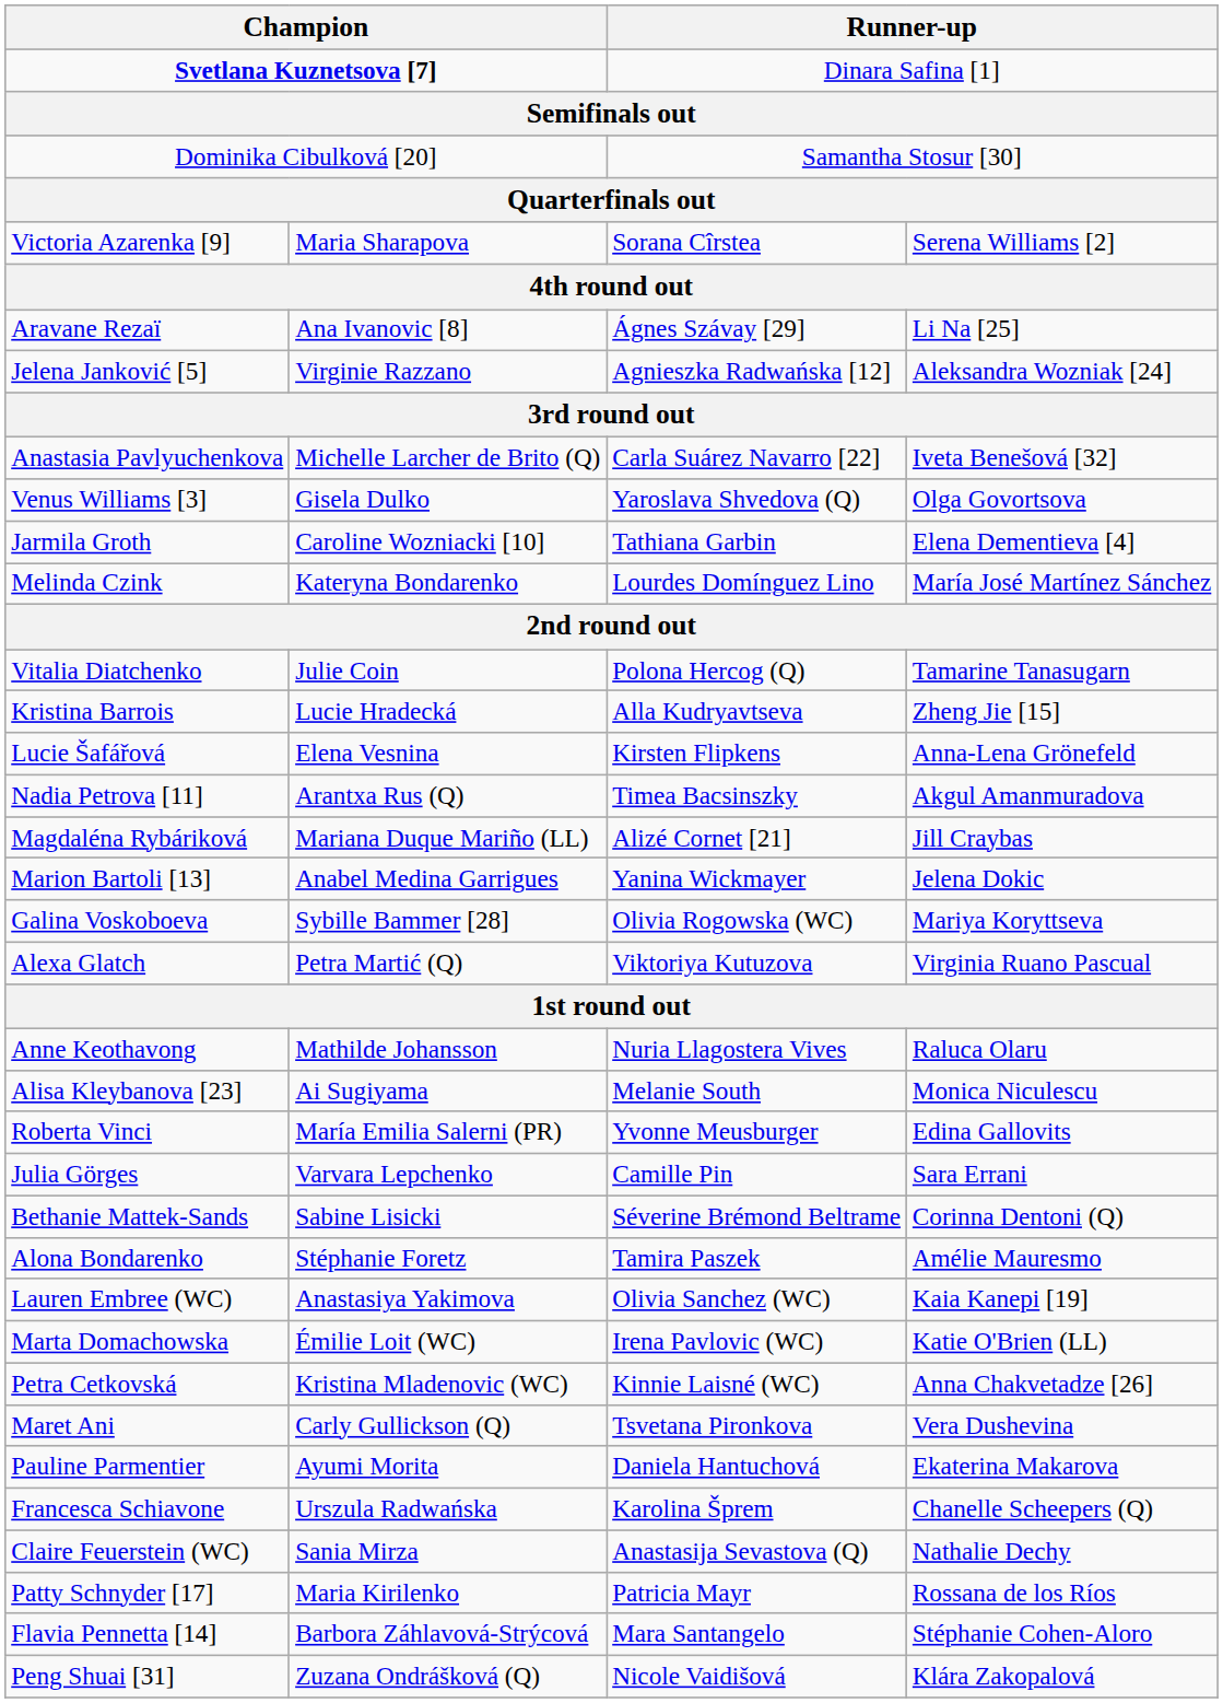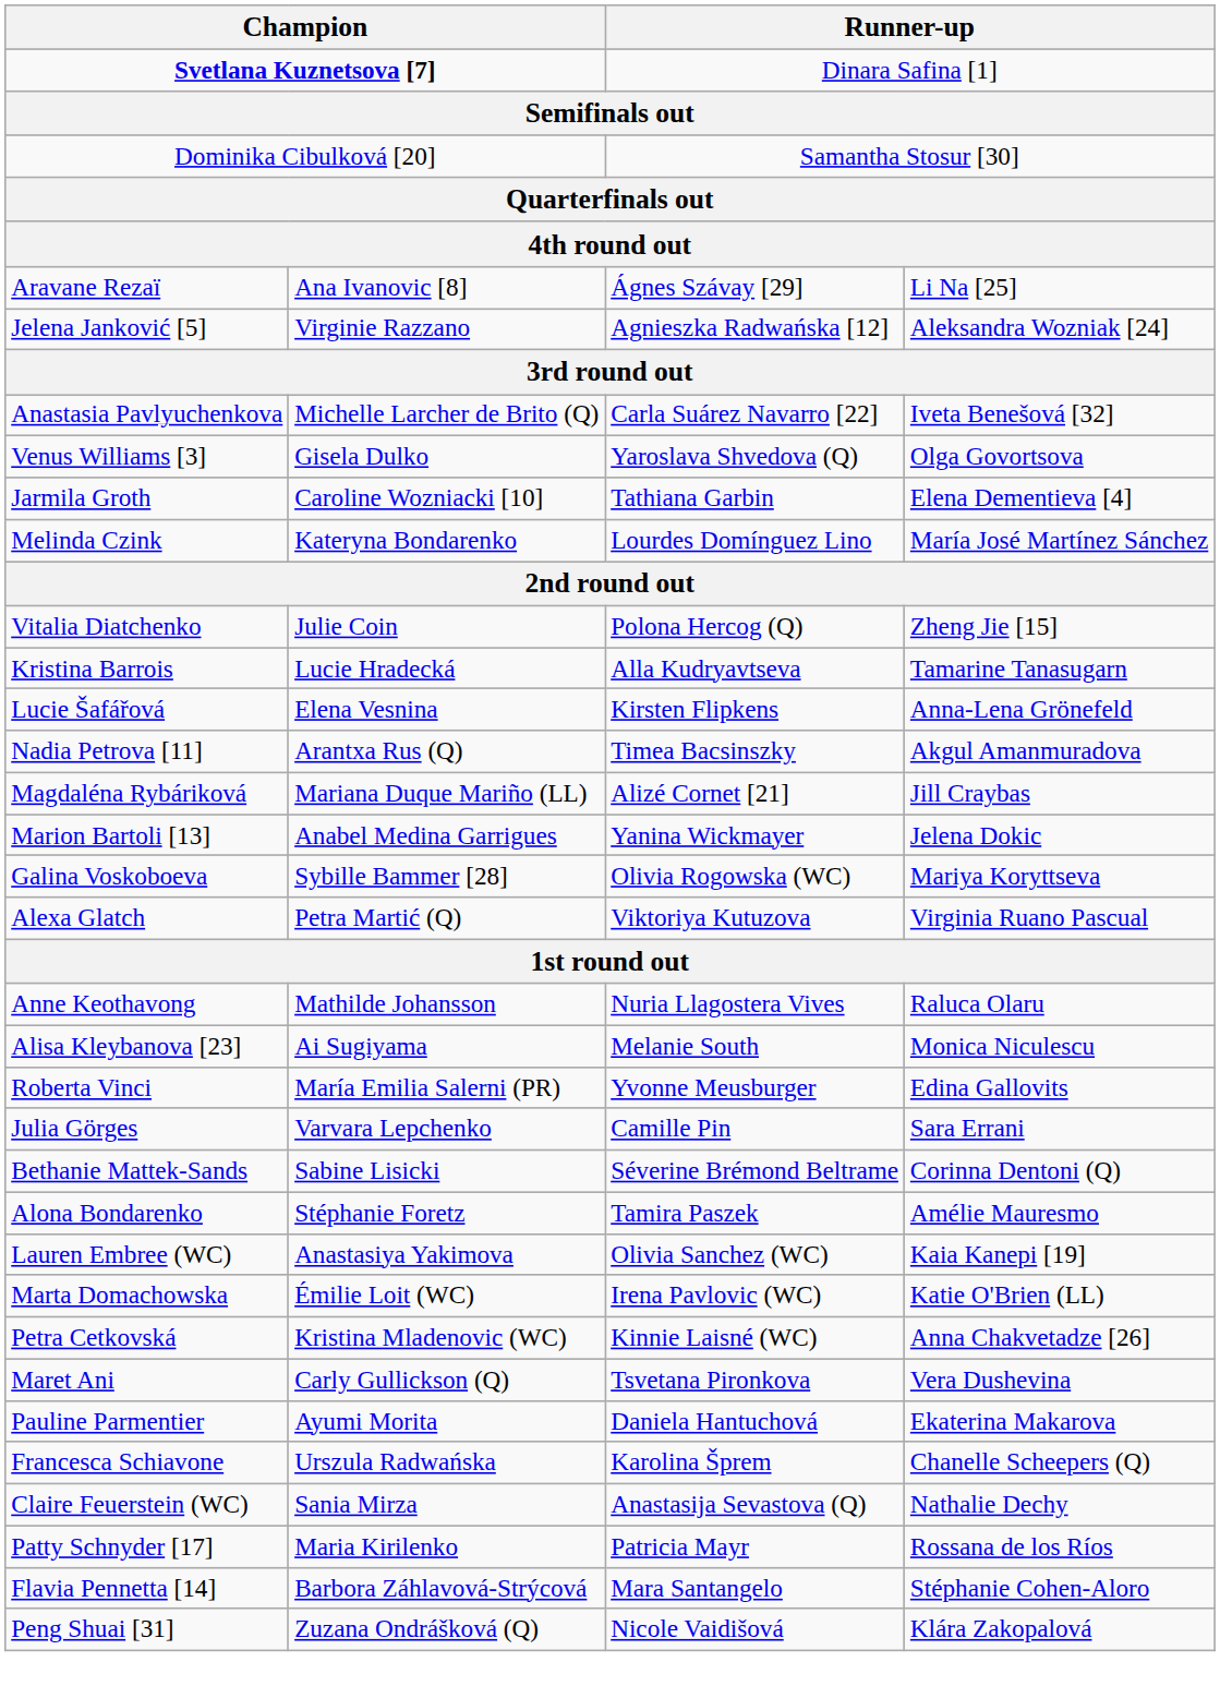 <table class="wikitable collapsible collapsed" style="font-size:90%">
 <tr style="font-size:110%">
 <th colspan="2">Champion</th>
 <th colspan="2">Runner-up</th>
 </tr>
 <tr style="text-align:center;">
 <td colspan="2"> <strong><a href='#'>Svetlana Kuznetsova</a> [7]</strong></td>
 <td colspan="2"> <a href='#'>Dinara Safina</a> [1]</td>
 </tr>
 <tr style="font-size:110%">
 <th colspan="4">Semifinals out</th>
 </tr>
 <tr>
 <td colspan="2" style="text-align:center;"> <a href='#'>Dominika Cibulková</a> [20]</td>
 <td colspan="2" style="text-align:center;"> <a href='#'>Samantha Stosur</a> [30]</td>
 </tr>
 <tr style="font-size:110%">
 <th colspan="4">Quarterfinals out</th>
-</tr>
-<tr>
-<td> <a href='#'>Victoria Azarenka</a> [9]</td>
-<td> <a href='#'>Maria Sharapova</a></td>
-<td> <a href='#'>Sorana Cîrstea</a></td>
-<td> <a href='#'>Serena Williams</a> [2]</td>
 </tr>
 <tr style="font-size:110%">
 <th colspan="4">4th round out</th>
 </tr>
 <tr>
 <td> <a href='#'>Aravane Rezaï</a></td>
 <td> <a href='#'>Ana Ivanovic</a> [8]</td>
 <td> <a href='#'>Ágnes Szávay</a> [29]</td>
 <td> <a href='#'>Li Na</a> [25]</td>
 </tr>
 <tr>
 <td> <a href='#'>Jelena Janković</a> [5]</td>
 <td> <a href='#'>Virginie Razzano</a></td>
 <td> <a href='#'>Agnieszka Radwańska</a> [12]</td>
 <td> <a href='#'>Aleksandra Wozniak</a> [24]</td>
 </tr>
 <tr style="font-size:110%">
 <th colspan="4">3rd round out</th>
 </tr>
 <tr>
 <td> <a href='#'>Anastasia Pavlyuchenkova</a></td>
 <td> <a href='#'>Michelle Larcher de Brito</a> (Q)</td>
 <td> <a href='#'>Carla Suárez Navarro</a> [22]</td>
 <td> <a href='#'>Iveta Benešová</a> [32]</td>
 </tr>
 <tr>
 <td> <a href='#'>Venus Williams</a> [3]</td>
 <td> <a href='#'>Gisela Dulko</a></td>
 <td> <a href='#'>Yaroslava Shvedova</a> (Q)</td>
 <td> <a href='#'>Olga Govortsova</a></td>
 </tr>
 <tr>
 <td> <a href='#'>Jarmila Groth</a></td>
 <td> <a href='#'>Caroline Wozniacki</a> [10]</td>
 <td> <a href='#'>Tathiana Garbin</a></td>
 <td> <a href='#'>Elena Dementieva</a> [4]</td>
 </tr>
 <tr>
 <td> <a href='#'>Melinda Czink</a></td>
 <td> <a href='#'>Kateryna Bondarenko</a></td>
 <td> <a href='#'>Lourdes Domínguez Lino</a></td>
 <td> <a href='#'>María José Martínez Sánchez</a></td>
 </tr>
 <tr style="font-size:110%">
 <th colspan="4">2nd round out</th>
 </tr>
 <tr>
 <td> <a href='#'>Vitalia Diatchenko</a></td>
 <td> <a href='#'>Julie Coin</a></td>
 <td> <a href='#'>Polona Hercog</a> (Q)</td>
-<td> <a href='#'>Tamarine Tanasugarn</a></td>
+<td> <a href='#'>Zheng Jie</a> [15]</td>
 </tr>
 <tr>
 <td> <a href='#'>Kristina Barrois</a></td>
 <td> <a href='#'>Lucie Hradecká</a></td>
 <td> <a href='#'>Alla Kudryavtseva</a></td>
-<td> <a href='#'>Zheng Jie</a> [15]</td>
+<td> <a href='#'>Tamarine Tanasugarn</a></td>
 </tr>
 <tr>
 <td> <a href='#'>Lucie Šafářová</a></td>
 <td> <a href='#'>Elena Vesnina</a></td>
 <td> <a href='#'>Kirsten Flipkens</a></td>
 <td> <a href='#'>Anna-Lena Grönefeld</a></td>
 </tr>
 <tr>
 <td> <a href='#'>Nadia Petrova</a> [11]</td>
 <td> <a href='#'>Arantxa Rus</a> (Q)</td>
 <td> <a href='#'>Timea Bacsinszky</a></td>
 <td> <a href='#'>Akgul Amanmuradova</a></td>
 </tr>
 <tr>
 <td> <a href='#'>Magdaléna Rybáriková</a></td>
 <td> <a href='#'>Mariana Duque Mariño</a> (LL)</td>
 <td> <a href='#'>Alizé Cornet</a> [21]</td>
 <td> <a href='#'>Jill Craybas</a></td>
 </tr>
 <tr>
 <td> <a href='#'>Marion Bartoli</a> [13]</td>
 <td> <a href='#'>Anabel Medina Garrigues</a></td>
 <td> <a href='#'>Yanina Wickmayer</a></td>
 <td> <a href='#'>Jelena Dokic</a></td>
 </tr>
 <tr>
 <td> <a href='#'>Galina Voskoboeva</a></td>
 <td> <a href='#'>Sybille Bammer</a> [28]</td>
 <td> <a href='#'>Olivia Rogowska</a> (WC)</td>
 <td> <a href='#'>Mariya Koryttseva</a></td>
 </tr>
 <tr>
 <td> <a href='#'>Alexa Glatch</a></td>
 <td> <a href='#'>Petra Martić</a> (Q)</td>
 <td> <a href='#'>Viktoriya Kutuzova</a></td>
 <td> <a href='#'>Virginia Ruano Pascual</a></td>
 </tr>
 <tr style="font-size:110%">
 <th colspan="4">1st round out</th>
 </tr>
 <tr>
 <td> <a href='#'>Anne Keothavong</a></td>
 <td> <a href='#'>Mathilde Johansson</a></td>
 <td> <a href='#'>Nuria Llagostera Vives</a></td>
 <td> <a href='#'>Raluca Olaru</a></td>
 </tr>
 <tr>
 <td> <a href='#'>Alisa Kleybanova</a> [23]</td>
 <td> <a href='#'>Ai Sugiyama</a></td>
 <td> <a href='#'>Melanie South</a></td>
 <td> <a href='#'>Monica Niculescu</a></td>
 </tr>
 <tr>
 <td> <a href='#'>Roberta Vinci</a></td>
 <td> <a href='#'>María Emilia Salerni</a> (PR)</td>
 <td> <a href='#'>Yvonne Meusburger</a></td>
 <td> <a href='#'>Edina Gallovits</a></td>
 </tr>
 <tr>
 <td> <a href='#'>Julia Görges</a></td>
 <td> <a href='#'>Varvara Lepchenko</a></td>
 <td> <a href='#'>Camille Pin</a></td>
 <td> <a href='#'>Sara Errani</a></td>
 </tr>
 <tr>
 <td> <a href='#'>Bethanie Mattek-Sands</a></td>
 <td> <a href='#'>Sabine Lisicki</a></td>
 <td> <a href='#'>Séverine Brémond Beltrame</a></td>
 <td> <a href='#'>Corinna Dentoni</a> (Q)</td>
 </tr>
 <tr>
 <td> <a href='#'>Alona Bondarenko</a></td>
 <td> <a href='#'>Stéphanie Foretz</a></td>
 <td> <a href='#'>Tamira Paszek</a></td>
 <td> <a href='#'>Amélie Mauresmo</a></td>
 </tr>
 <tr>
 <td> <a href='#'>Lauren Embree</a> (WC)</td>
 <td> <a href='#'>Anastasiya Yakimova</a></td>
 <td> <a href='#'>Olivia Sanchez</a> (WC)</td>
 <td> <a href='#'>Kaia Kanepi</a> [19]</td>
 </tr>
 <tr>
 <td> <a href='#'>Marta Domachowska</a></td>
 <td> <a href='#'>Émilie Loit</a> (WC)</td>
 <td> <a href='#'>Irena Pavlovic</a> (WC)</td>
 <td> <a href='#'>Katie O'Brien</a> (LL)</td>
 </tr>
 <tr>
 <td> <a href='#'>Petra Cetkovská</a></td>
 <td> <a href='#'>Kristina Mladenovic</a> (WC)</td>
 <td> <a href='#'>Kinnie Laisné</a> (WC)</td>
 <td> <a href='#'>Anna Chakvetadze</a> [26]</td>
 </tr>
 <tr>
 <td> <a href='#'>Maret Ani</a></td>
 <td> <a href='#'>Carly Gullickson</a> (Q)</td>
 <td> <a href='#'>Tsvetana Pironkova</a></td>
 <td> <a href='#'>Vera Dushevina</a></td>
 </tr>
 <tr>
 <td> <a href='#'>Pauline Parmentier</a></td>
 <td> <a href='#'>Ayumi Morita</a></td>
 <td> <a href='#'>Daniela Hantuchová</a></td>
 <td> <a href='#'>Ekaterina Makarova</a></td>
 </tr>
 <tr>
 <td> <a href='#'>Francesca Schiavone</a></td>
 <td> <a href='#'>Urszula Radwańska</a></td>
 <td> <a href='#'>Karolina Šprem</a></td>
 <td> <a href='#'>Chanelle Scheepers</a> (Q)</td>
 </tr>
 <tr>
 <td> <a href='#'>Claire Feuerstein</a> (WC)</td>
 <td> <a href='#'>Sania Mirza</a></td>
 <td> <a href='#'>Anastasija Sevastova</a> (Q)</td>
 <td> <a href='#'>Nathalie Dechy</a></td>
 </tr>
 <tr>
 <td> <a href='#'>Patty Schnyder</a> [17]</td>
 <td> <a href='#'>Maria Kirilenko</a></td>
 <td> <a href='#'>Patricia Mayr</a></td>
 <td> <a href='#'>Rossana de los Ríos</a></td>
 </tr>
 <tr>
 <td> <a href='#'>Flavia Pennetta</a> [14]</td>
 <td> <a href='#'>Barbora Záhlavová-Strýcová</a></td>
 <td> <a href='#'>Mara Santangelo</a></td>
 <td> <a href='#'>Stéphanie Cohen-Aloro</a></td>
 </tr>
 <tr>
 <td> <a href='#'>Peng Shuai</a> [31]</td>
 <td> <a href='#'>Zuzana Ondrášková</a> (Q)</td>
 <td> <a href='#'>Nicole Vaidišová</a></td>
 <td> <a href='#'>Klára Zakopalová</a></td>
 </tr>
 </table>
